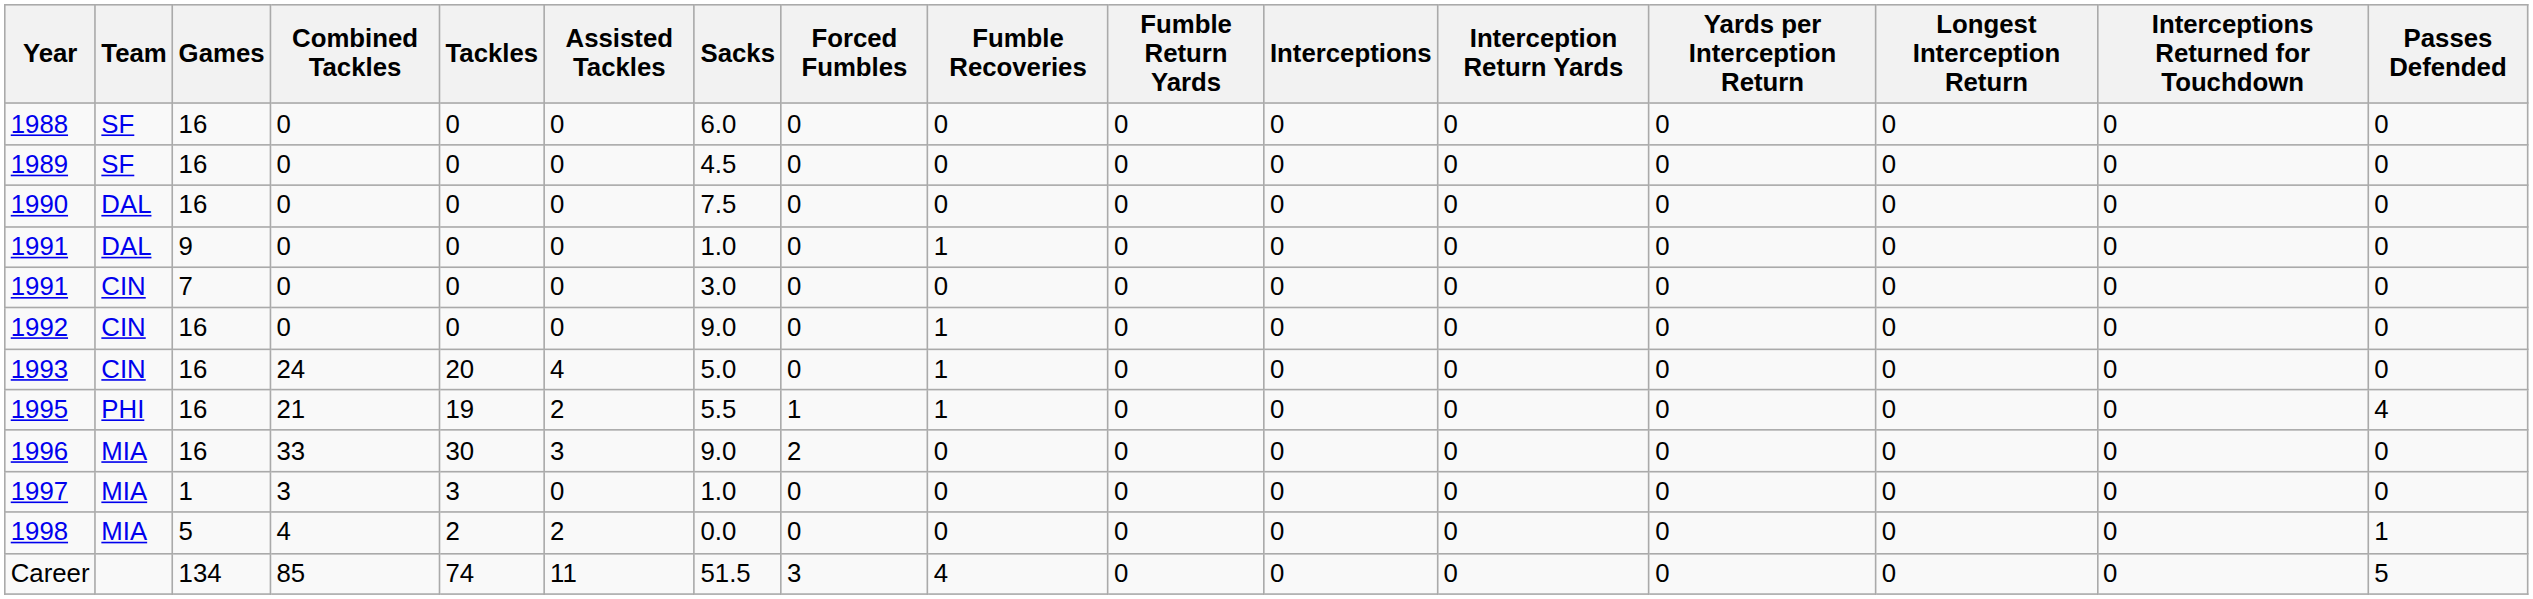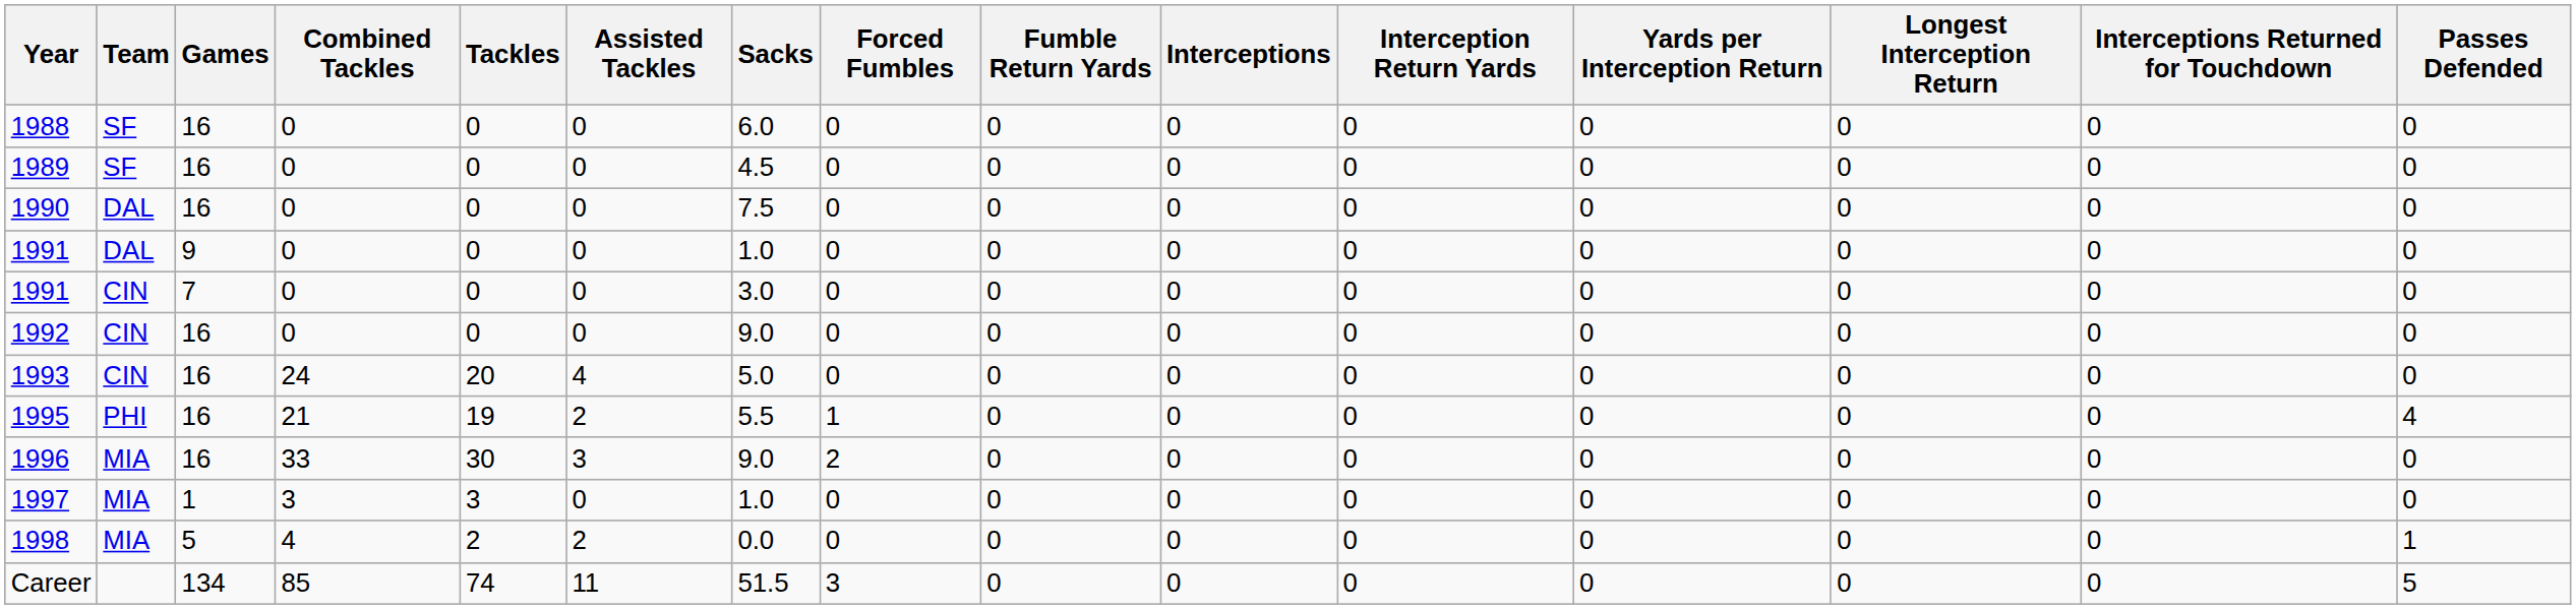 <table class="wikitable">
 <tr>
 <th>Year</th>
 <th>Team</th>
 <th>Games</th>
 <th>Combined Tackles</th>
 <th>Tackles</th>
 <th>Assisted Tackles</th>
 <th>Sacks</th>
 <th>Forced Fumbles</th>
-<th>Fumble Recoveries</th>
 <th>Fumble Return Yards</th>
 <th>Interceptions</th>
 <th>Interception Return Yards</th>
 <th>Yards per Interception Return</th>
 <th>Longest Interception Return</th>
 <th>Interceptions Returned for Touchdown</th>
 <th>Passes Defended</th>
 </tr>
 <tr>
 <td><a href='#'>1988</a></td>
 <td><a href='#'>SF</a></td>
 <td>16</td>
 <td>0</td>
 <td>0</td>
 <td>0</td>
 <td>6.0</td>
-<td>0</td>
 <td>0</td>
 <td>0</td>
 <td>0</td>
 <td>0</td>
 <td>0</td>
 <td>0</td>
 <td>0</td>
 <td>0</td>
 </tr>
 <tr>
 <td><a href='#'>1989</a></td>
 <td><a href='#'>SF</a></td>
 <td>16</td>
 <td>0</td>
 <td>0</td>
 <td>0</td>
 <td>4.5</td>
 <td>0</td>
 <td>0</td>
 <td>0</td>
 <td>0</td>
 <td>0</td>
 <td>0</td>
 <td>0</td>
 <td>0</td>
-<td>0</td>
 </tr>
 <tr>
 <td><a href='#'>1990</a></td>
 <td><a href='#'>DAL</a></td>
 <td>16</td>
 <td>0</td>
 <td>0</td>
 <td>0</td>
 <td>7.5</td>
-<td>0</td>
 <td>0</td>
 <td>0</td>
 <td>0</td>
 <td>0</td>
 <td>0</td>
 <td>0</td>
 <td>0</td>
 <td>0</td>
 </tr>
 <tr>
 <td><a href='#'>1991</a></td>
 <td><a href='#'>DAL</a></td>
 <td>9</td>
 <td>0</td>
 <td>0</td>
 <td>0</td>
 <td>1.0</td>
 <td>0</td>
-<td>1</td>
 <td>0</td>
 <td>0</td>
 <td>0</td>
 <td>0</td>
 <td>0</td>
 <td>0</td>
 <td>0</td>
 </tr>
 <tr>
 <td><a href='#'>1991</a></td>
 <td><a href='#'>CIN</a></td>
 <td>7</td>
 <td>0</td>
 <td>0</td>
 <td>0</td>
 <td>3.0</td>
 <td>0</td>
 <td>0</td>
 <td>0</td>
 <td>0</td>
 <td>0</td>
 <td>0</td>
 <td>0</td>
 <td>0</td>
-<td>0</td>
 </tr>
 <tr>
 <td><a href='#'>1992</a></td>
 <td><a href='#'>CIN</a></td>
 <td>16</td>
 <td>0</td>
 <td>0</td>
 <td>0</td>
 <td>9.0</td>
 <td>0</td>
-<td>1</td>
 <td>0</td>
 <td>0</td>
 <td>0</td>
 <td>0</td>
 <td>0</td>
 <td>0</td>
 <td>0</td>
 </tr>
 <tr>
 <td><a href='#'>1993</a></td>
 <td><a href='#'>CIN</a></td>
 <td>16</td>
 <td>24</td>
 <td>20</td>
 <td>4</td>
 <td>5.0</td>
 <td>0</td>
-<td>1</td>
 <td>0</td>
 <td>0</td>
 <td>0</td>
 <td>0</td>
 <td>0</td>
 <td>0</td>
 <td>0</td>
 </tr>
 <tr>
 <td><a href='#'>1995</a></td>
 <td><a href='#'>PHI</a></td>
 <td>16</td>
 <td>21</td>
 <td>19</td>
 <td>2</td>
 <td>5.5</td>
-<td>1</td>
 <td>1</td>
 <td>0</td>
 <td>0</td>
 <td>0</td>
 <td>0</td>
 <td>0</td>
 <td>0</td>
 <td>4</td>
 </tr>
 <tr>
 <td><a href='#'>1996</a></td>
 <td><a href='#'>MIA</a></td>
 <td>16</td>
 <td>33</td>
 <td>30</td>
 <td>3</td>
 <td>9.0</td>
 <td>2</td>
 <td>0</td>
 <td>0</td>
 <td>0</td>
 <td>0</td>
 <td>0</td>
 <td>0</td>
 <td>0</td>
-<td>0</td>
 </tr>
 <tr>
 <td><a href='#'>1997</a></td>
 <td><a href='#'>MIA</a></td>
 <td>1</td>
 <td>3</td>
 <td>3</td>
 <td>0</td>
 <td>1.0</td>
-<td>0</td>
 <td>0</td>
 <td>0</td>
 <td>0</td>
 <td>0</td>
 <td>0</td>
 <td>0</td>
 <td>0</td>
 <td>0</td>
 </tr>
 <tr>
 <td><a href='#'>1998</a></td>
 <td><a href='#'>MIA</a></td>
 <td>5</td>
 <td>4</td>
 <td>2</td>
 <td>2</td>
 <td>0.0</td>
 <td>0</td>
 <td>0</td>
 <td>0</td>
 <td>0</td>
 <td>0</td>
 <td>0</td>
 <td>0</td>
-<td>0</td>
 <td>1</td>
 </tr>
 <tr>
 <td>Career</td>
 <td></td>
 <td>134</td>
 <td>85</td>
 <td>74</td>
 <td>11</td>
 <td>51.5</td>
 <td>3</td>
-<td>4</td>
 <td>0</td>
 <td>0</td>
 <td>0</td>
 <td>0</td>
 <td>0</td>
 <td>0</td>
 <td>5</td>
 </tr>
 </table>
